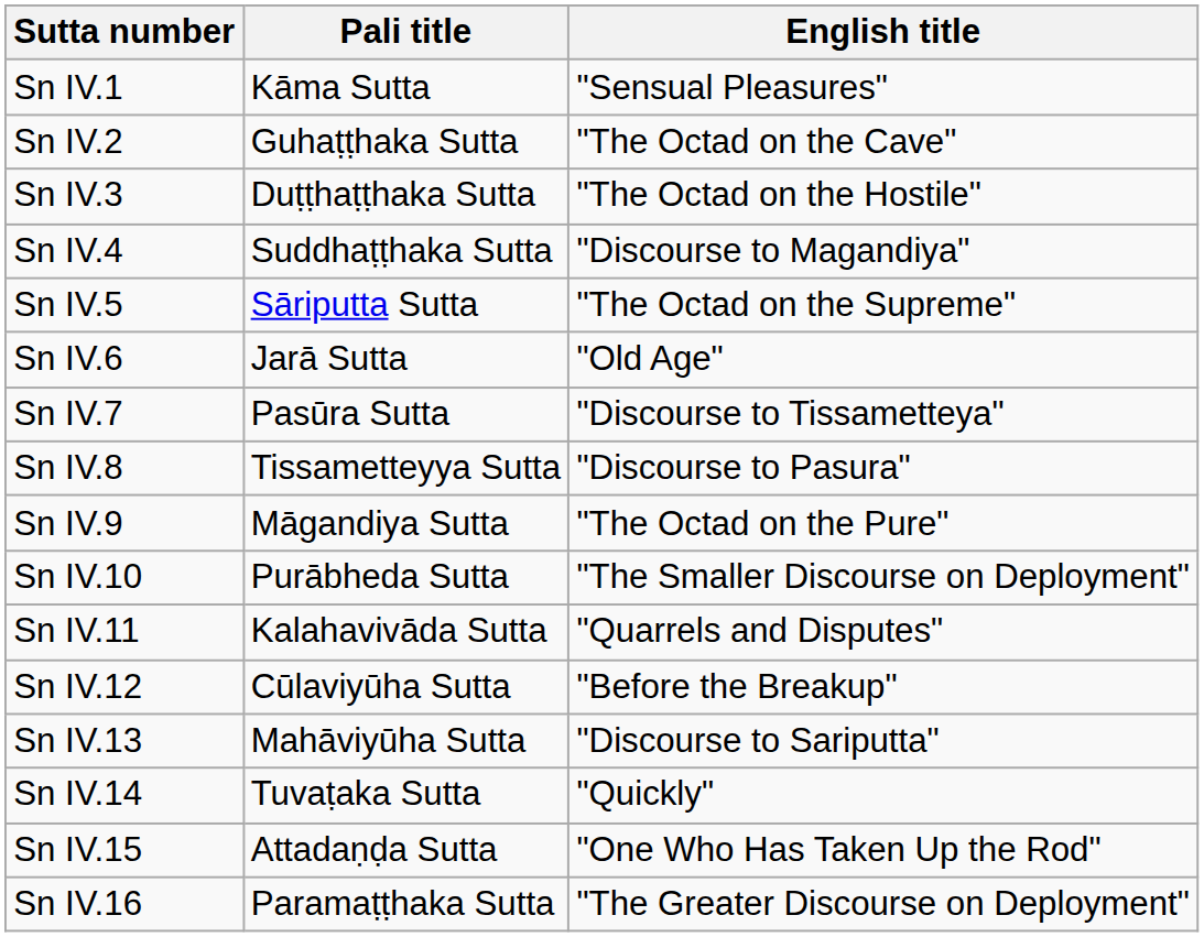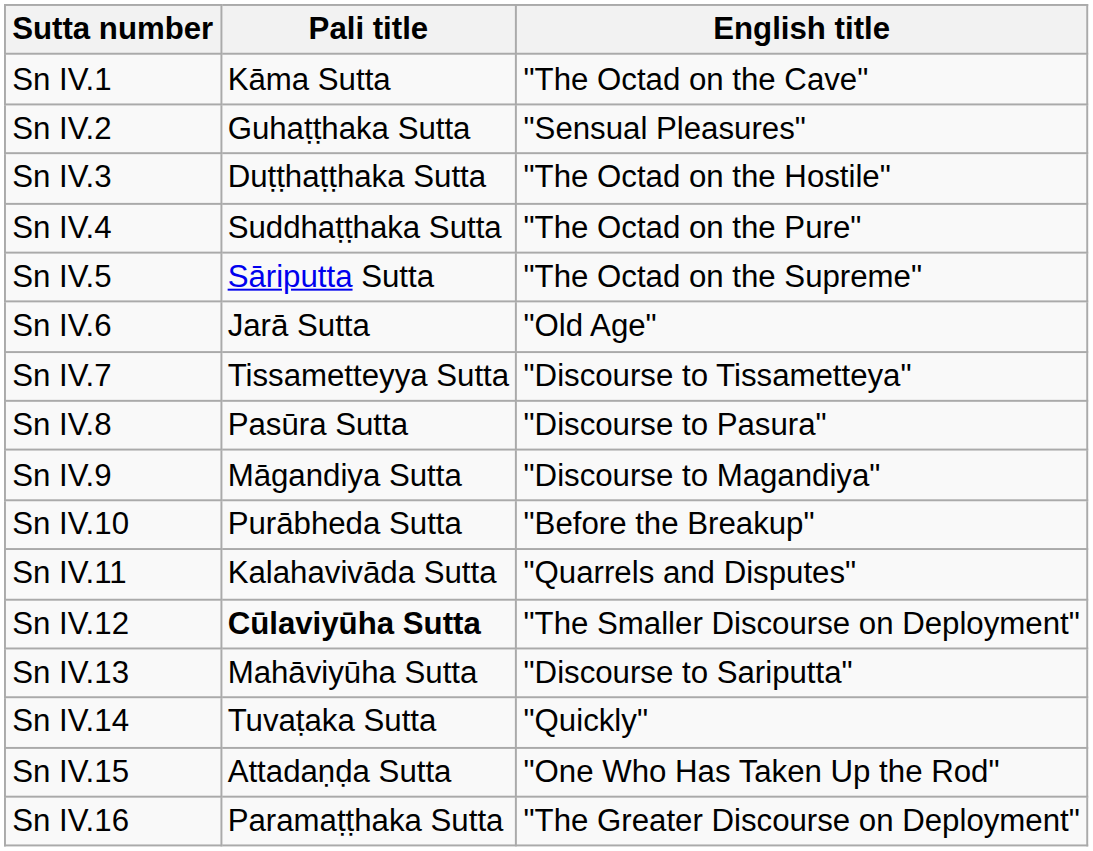 <table class="wikitable">
 <tr>
 <th>Sutta number</th>
 <th>Pali title</th>
 <th>English title</th>
 </tr>
 <tr>
 <td>Sn IV.1</td>
 <td>Kāma Sutta</td>
-<td>"Sensual Pleasures"</td>
+<td>"The Octad on the Cave"</td>
 </tr>
 <tr>
 <td>Sn IV.2</td>
 <td>Guhaṭṭhaka Sutta</td>
-<td>"The Octad on the Cave"</td>
+<td>"Sensual Pleasures"</td>
 </tr>
 <tr>
 <td>Sn IV.3</td>
 <td>Duṭṭhaṭṭhaka Sutta</td>
 <td>"The Octad on the Hostile"</td>
 </tr>
 <tr>
 <td>Sn IV.4</td>
 <td>Suddhaṭṭhaka Sutta</td>
-<td>"Discourse to Magandiya"</td>
+<td>"The Octad on the Pure"</td>
 </tr>
 <tr>
 <td>Sn IV.5</td>
 <td><a href='#'>Sāriputta</a> Sutta</td>
 <td>"The Octad on the Supreme"</td>
 </tr>
 <tr>
 <td>Sn IV.6</td>
 <td>Jarā Sutta</td>
 <td>"Old Age"</td>
 </tr>
 <tr>
 <td>Sn IV.7</td>
-<td>Pasūra Sutta</td>
+<td>Tissametteyya Sutta</td>
 <td>"Discourse to Tissametteya"</td>
 </tr>
 <tr>
 <td>Sn IV.8</td>
-<td>Tissametteyya Sutta</td>
+<td>Pasūra Sutta</td>
 <td>"Discourse to Pasura"</td>
 </tr>
 <tr>
 <td>Sn IV.9</td>
 <td>Māgandiya Sutta</td>
-<td>"The Octad on the Pure"</td>
+<td>"Discourse to Magandiya"</td>
 </tr>
 <tr>
 <td>Sn IV.10</td>
 <td>Purābheda Sutta</td>
-<td>"The Smaller Discourse on Deployment"</td>
+<td>"Before the Breakup"</td>
 </tr>
 <tr>
 <td>Sn IV.11</td>
 <td>Kalahavivāda Sutta</td>
 <td>"Quarrels and Disputes"</td>
 </tr>
 <tr>
 <td>Sn IV.12</td>
-<td>Cūlaviyūha Sutta</td>
-<td>"Before the Breakup"</td>
+<td><strong>Cūlaviyūha Sutta</strong></td>
+<td>"The Smaller Discourse on Deployment"</td>
 </tr>
 <tr>
 <td>Sn IV.13</td>
 <td>Mahāviyūha Sutta</td>
 <td>"Discourse to Sariputta"</td>
 </tr>
 <tr>
 <td>Sn IV.14</td>
 <td>Tuvaṭaka Sutta</td>
 <td>"Quickly"</td>
 </tr>
 <tr>
 <td>Sn IV.15</td>
 <td>Attadaṇḍa Sutta</td>
 <td>"One Who Has Taken Up the Rod"</td>
 </tr>
 <tr>
 <td>Sn IV.16</td>
 <td>Paramaṭṭhaka Sutta</td>
 <td>"The Greater Discourse on Deployment"</td>
 </tr>
 </table>
